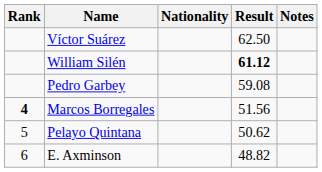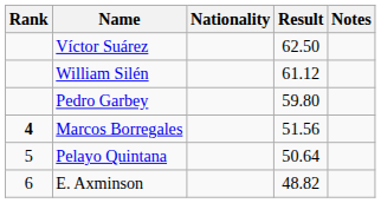 <table class="wikitable sortable" style="text-align:center;font-size:95%">
 <tr>
 <th>Rank</th>
 <th>Name</th>
 <th>Nationality</th>
 <th>Result</th>
 <th>Notes</th>
 </tr>
 <tr>
 <td></td>
 <td align=left><a href='#'>Víctor Suárez</a></td>
 <td align=left></td>
 <td>62.50</td>
 <td></td>
 </tr>
 <tr>
 <td></td>
 <td align=left><a href='#'>William Silén</a></td>
 <td align=left></td>
-<td><strong>61.12</strong></td>
+<td>61.12</td>
 <td></td>
 </tr>
 <tr>
 <td></td>
 <td align=left><a href='#'>Pedro Garbey</a></td>
 <td align=left></td>
-<td>59.08</td>
+<td>59.80</td>
 <td></td>
 </tr>
 <tr>
 <td><strong>4</strong></td>
 <td align=left><a href='#'>Marcos Borregales</a></td>
 <td align=left></td>
 <td>51.56</td>
 <td></td>
 </tr>
 <tr>
 <td>5</td>
 <td align=left><a href='#'>Pelayo Quintana</a></td>
 <td align=left></td>
-<td>50.62</td>
+<td>50.64</td>
 <td></td>
 </tr>
 <tr>
 <td>6</td>
 <td align=left>E. Axminson</td>
 <td align=left></td>
 <td>48.82</td>
 <td></td>
 </tr>
 </table>
